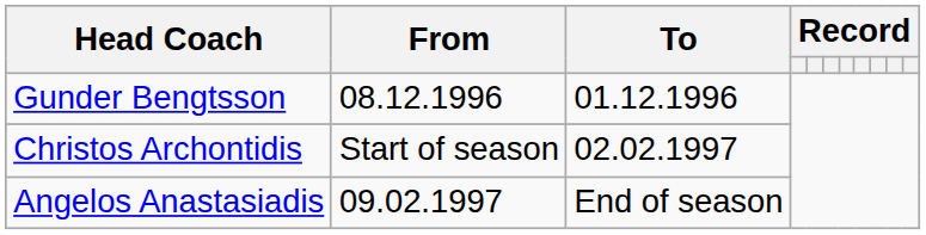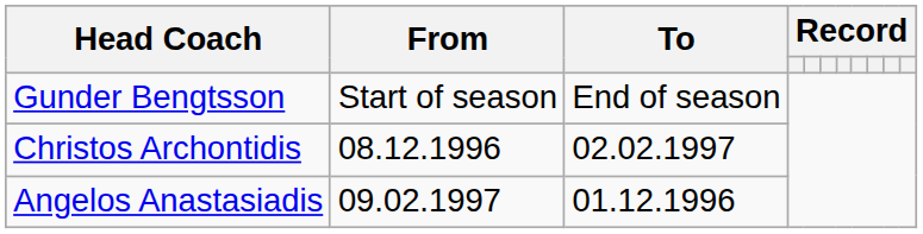 <table class="wikitable" style="text-align: ">
 <tr>
 <th rowspan=2>Head Coach</th>
 <th rowspan=2>From</th>
 <th rowspan=2>To</th>
 <th colspan=8>Record</th>
 </tr>
 <tr>
 <th></th>
 <th></th>
 <th></th>
 <th></th>
 <th></th>
 <th></th>
 <th></th>
 <th></th>
 </tr>
 <tr>
 <td> <a href='#'>Gunder Bengtsson</a></td>
-<td>08.12.1996</td>
-<td>01.12.1996<br></td>
+<td>Start of season</td>
+<td>End of season<br></td>
 </tr>
 <tr>
 <td> <a href='#'>Christos Archontidis</a></td>
-<td>Start of season</td>
+<td>08.12.1996</td>
 <td>02.02.1997<br></td>
 </tr>
 <tr>
 <td> <a href='#'>Angelos Anastasiadis</a></td>
 <td>09.02.1997</td>
-<td>End of season<br></td>
+<td>01.12.1996<br></td>
 </tr>
 </table>
